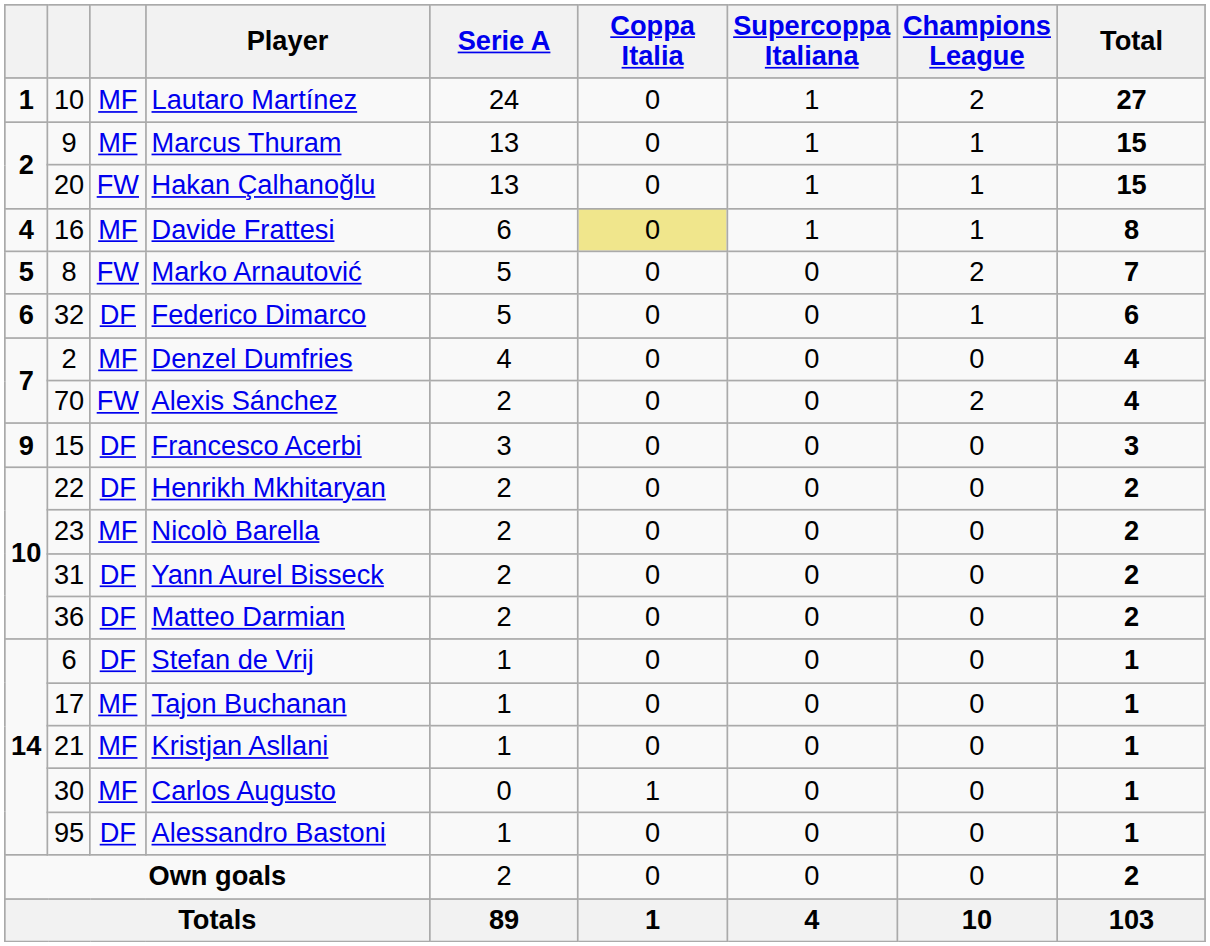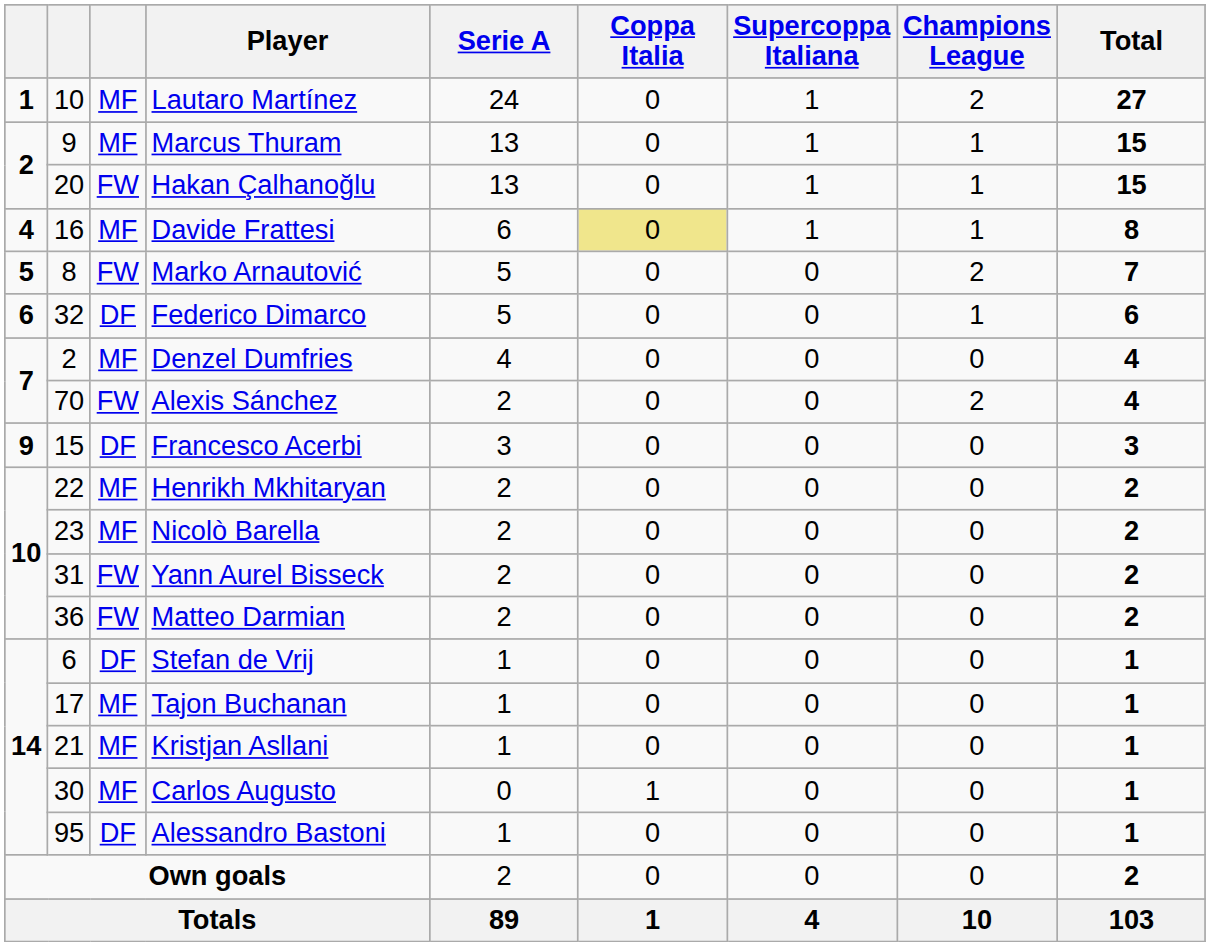 <table class="wikitable" style="text-align:center">
 <tr>
 <th width=15></th>
 <th width=15></th>
 <th width=15></th>
 <th width=160>Player</th>
 <th width=80><a href='#'>Serie A</a></th>
 <th width=80><a href='#'>Coppa Italia</a></th>
 <th width=80><a href='#'>Supercoppa Italiana</a></th>
 <th width=80><a href='#'>Champions League</a></th>
 <th width=80>Total</th>
 </tr>
 <tr>
 <td><strong>1</strong></td>
 <td>10</td>
 <td><a href='#'>MF</a></td>
 <td align=left> <a href='#'>Lautaro Martínez</a></td>
 <td>24</td>
 <td>0</td>
 <td>1</td>
 <td>2</td>
 <td><strong>27</strong></td>
 </tr>
 <tr>
 <td rowspan=2><strong>2</strong></td>
 <td>9</td>
 <td><a href='#'>MF</a></td>
 <td align=left> <a href='#'>Marcus Thuram</a></td>
 <td>13</td>
 <td>0</td>
 <td>1</td>
 <td>1</td>
 <td><strong>15</strong></td>
 </tr>
 <tr>
 <td>20</td>
 <td><a href='#'>FW</a></td>
 <td align=left> <a href='#'>Hakan Çalhanoğlu</a></td>
 <td>13</td>
 <td>0</td>
 <td>1</td>
 <td>1</td>
 <td><strong>15</strong></td>
 </tr>
 <tr>
 <td><strong>4</strong></td>
 <td>16</td>
 <td><a href='#'>MF</a></td>
 <td align=left> <a href='#'>Davide Frattesi</a></td>
 <td>6</td>
 <td style="background: khaki;">0</td>
 <td>1</td>
 <td>1</td>
 <td><strong>8</strong></td>
 </tr>
 <tr>
 <td><strong>5</strong></td>
 <td>8</td>
 <td><a href='#'>FW</a></td>
 <td align=left> <a href='#'>Marko Arnautović</a></td>
 <td>5</td>
 <td>0</td>
 <td>0</td>
 <td>2</td>
 <td><strong>7</strong></td>
 </tr>
 <tr>
 <td><strong>6</strong></td>
 <td>32</td>
 <td><a href='#'>DF</a></td>
 <td align=left> <a href='#'>Federico Dimarco</a></td>
 <td>5</td>
 <td>0</td>
 <td>0</td>
 <td>1</td>
 <td><strong>6</strong></td>
 </tr>
 <tr>
 <td rowspan=2><strong>7</strong></td>
 <td>2</td>
 <td><a href='#'>MF</a></td>
 <td align=left> <a href='#'>Denzel Dumfries</a></td>
 <td>4</td>
 <td>0</td>
 <td>0</td>
 <td>0</td>
 <td><strong>4</strong></td>
 </tr>
 <tr>
 <td>70</td>
 <td><a href='#'>FW</a></td>
 <td align=left> <a href='#'>Alexis Sánchez</a></td>
 <td>2</td>
 <td>0</td>
 <td>0</td>
 <td>2</td>
 <td><strong>4</strong></td>
 </tr>
 <tr>
 <td><strong>9</strong></td>
 <td>15</td>
 <td><a href='#'>DF</a></td>
 <td align=left> <a href='#'>Francesco Acerbi</a></td>
 <td>3</td>
 <td>0</td>
 <td>0</td>
 <td>0</td>
 <td><strong>3</strong></td>
 </tr>
 <tr>
 <td rowspan=4><strong>10</strong></td>
 <td>22</td>
-<td><a href='#'>DF</a></td>
+<td><a href='#'>MF</a></td>
 <td align=left> <a href='#'>Henrikh Mkhitaryan</a></td>
 <td>2</td>
 <td>0</td>
 <td>0</td>
 <td>0</td>
 <td><strong>2</strong></td>
 </tr>
 <tr>
 <td>23</td>
 <td><a href='#'>MF</a></td>
 <td align=left> <a href='#'>Nicolò Barella</a></td>
 <td>2</td>
 <td>0</td>
 <td>0</td>
 <td>0</td>
 <td><strong>2</strong></td>
 </tr>
 <tr>
 <td>31</td>
-<td><a href='#'>DF</a></td>
+<td><a href='#'>FW</a></td>
 <td align=left> <a href='#'>Yann Aurel Bisseck</a></td>
 <td>2</td>
 <td>0</td>
 <td>0</td>
 <td>0</td>
 <td><strong>2</strong></td>
 </tr>
 <tr>
 <td>36</td>
-<td><a href='#'>DF</a></td>
+<td><a href='#'>FW</a></td>
 <td align=left> <a href='#'>Matteo Darmian</a></td>
 <td>2</td>
 <td>0</td>
 <td>0</td>
 <td>0</td>
 <td><strong>2</strong></td>
 </tr>
 <tr>
 <td rowspan=5><strong>14</strong></td>
 <td>6</td>
 <td><a href='#'>DF</a></td>
 <td align=left> <a href='#'>Stefan de Vrij</a></td>
 <td>1</td>
 <td>0</td>
 <td>0</td>
 <td>0</td>
 <td><strong>1</strong></td>
 </tr>
 <tr>
 <td>17</td>
 <td><a href='#'>MF</a></td>
 <td align=left> <a href='#'>Tajon Buchanan</a></td>
 <td>1</td>
 <td>0</td>
 <td>0</td>
 <td>0</td>
 <td><strong>1</strong></td>
 </tr>
 <tr>
 <td>21</td>
 <td><a href='#'>MF</a></td>
 <td align=left> <a href='#'>Kristjan Asllani</a></td>
 <td>1</td>
 <td>0</td>
 <td>0</td>
 <td>0</td>
 <td><strong>1</strong></td>
 </tr>
 <tr>
 <td>30</td>
 <td><a href='#'>MF</a></td>
 <td align=left> <a href='#'>Carlos Augusto</a></td>
 <td>0</td>
 <td>1</td>
 <td>0</td>
 <td>0</td>
 <td><strong>1</strong></td>
 </tr>
 <tr>
 <td>95</td>
 <td><a href='#'>DF</a></td>
 <td align=left> <a href='#'>Alessandro Bastoni</a></td>
 <td>1</td>
 <td>0</td>
 <td>0</td>
 <td>0</td>
 <td><strong>1</strong></td>
 </tr>
 <tr>
 <td colspan=4><strong>Own goals</strong></td>
 <td>2</td>
 <td>0</td>
 <td>0</td>
 <td>0</td>
 <td><strong>2</strong></td>
 </tr>
 <tr>
 <th colspan=4>Totals</th>
 <th>89</th>
 <th>1</th>
 <th>4</th>
 <th>10</th>
 <th>103</th>
 </tr>
 </table>
